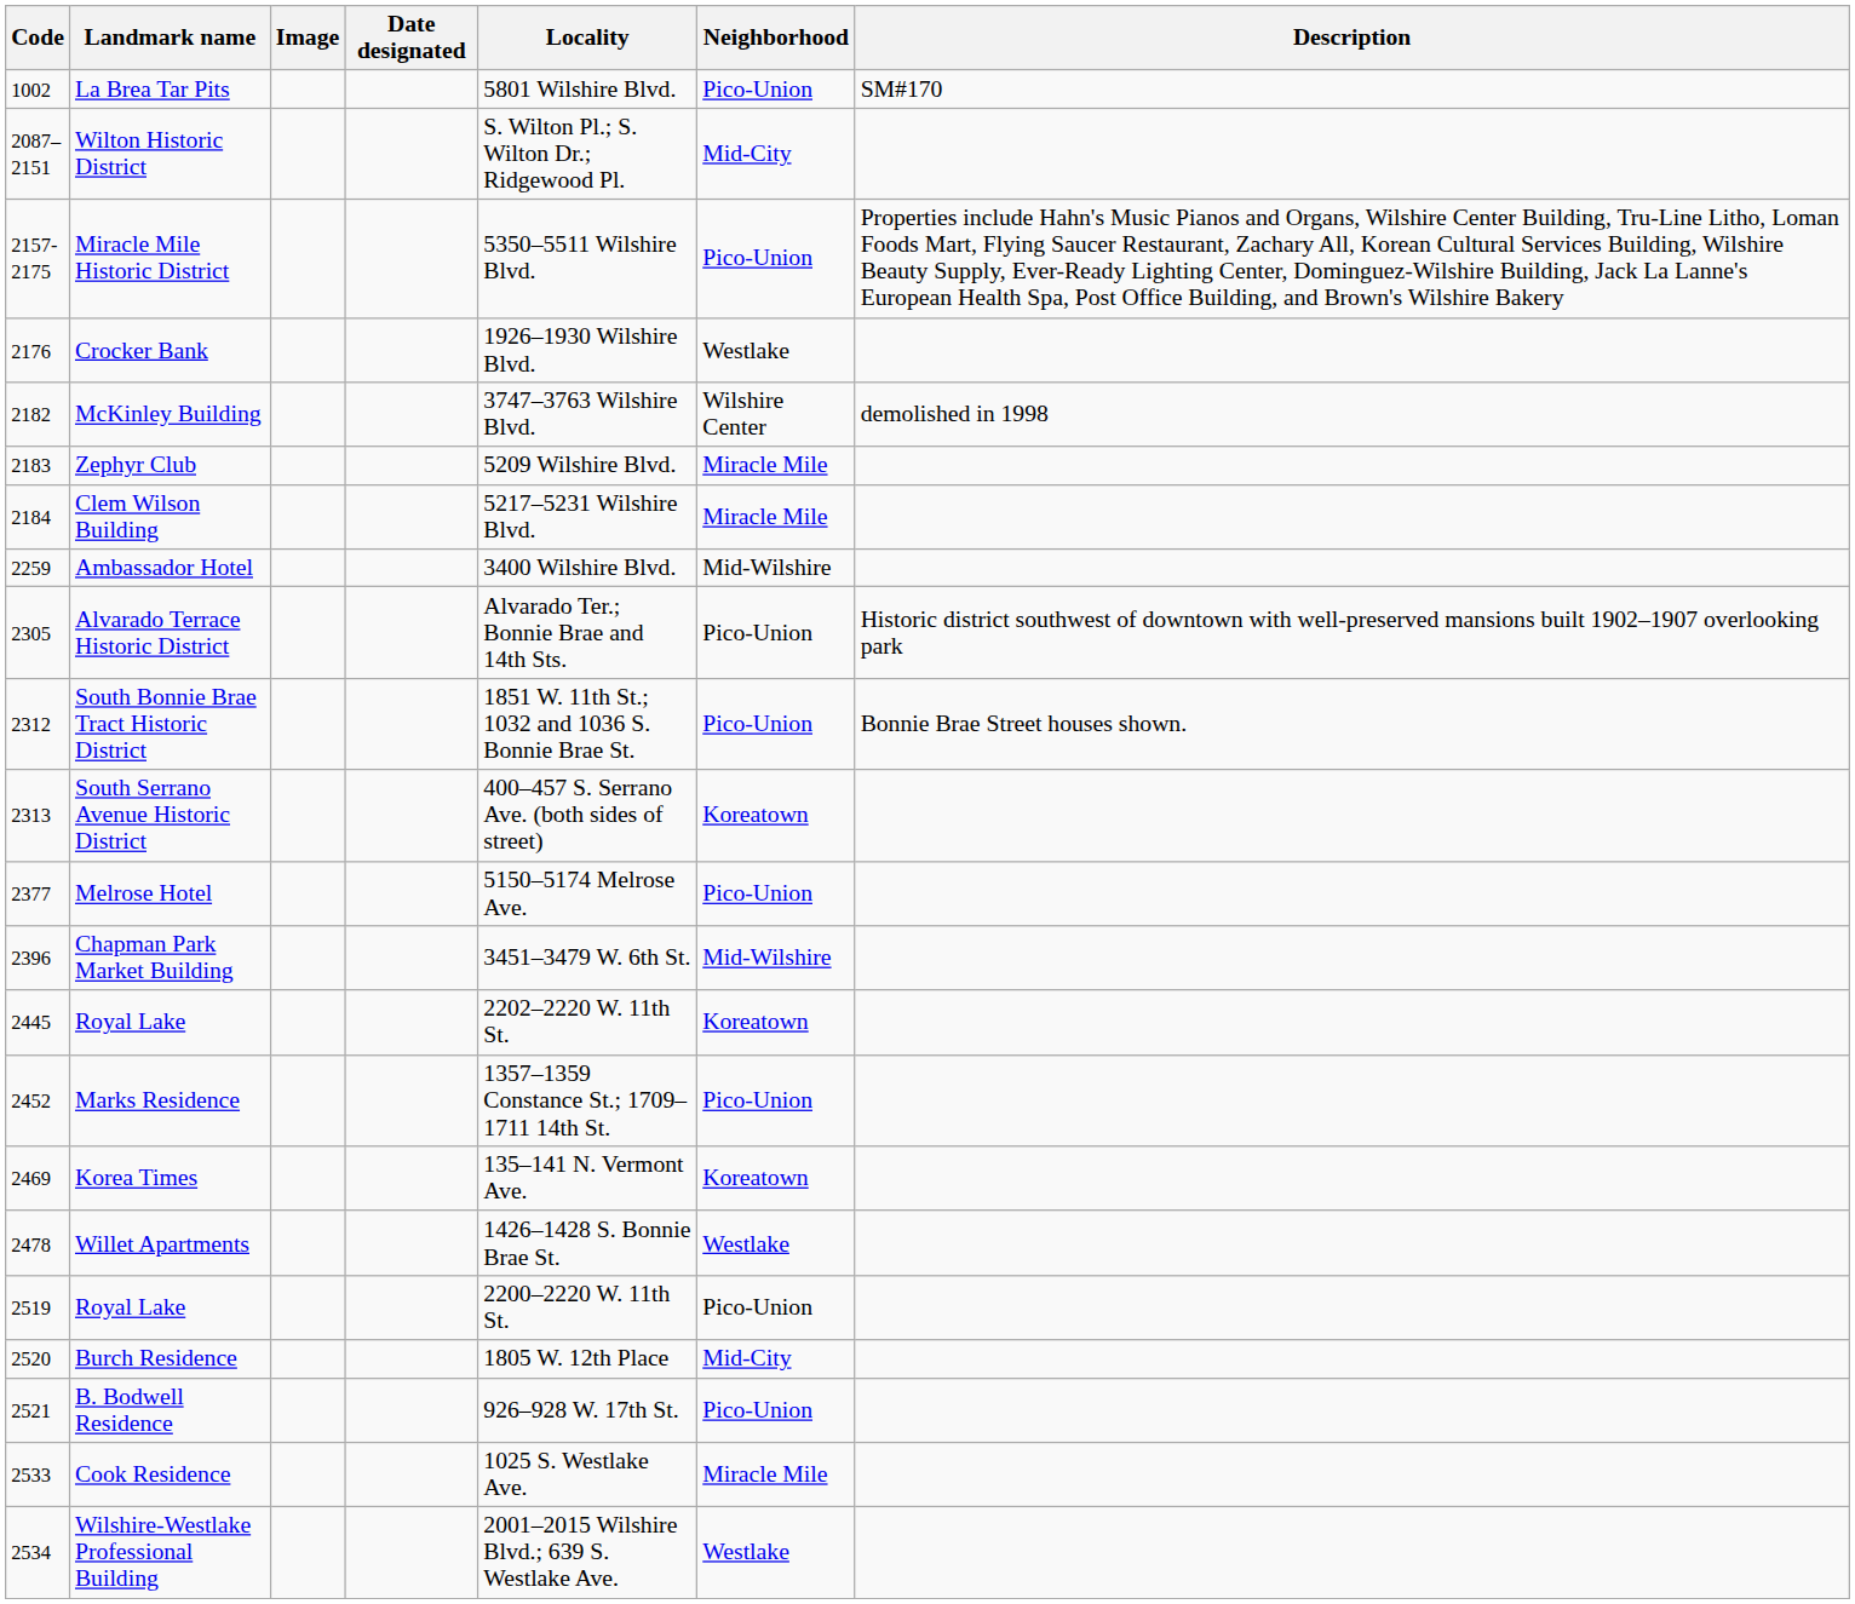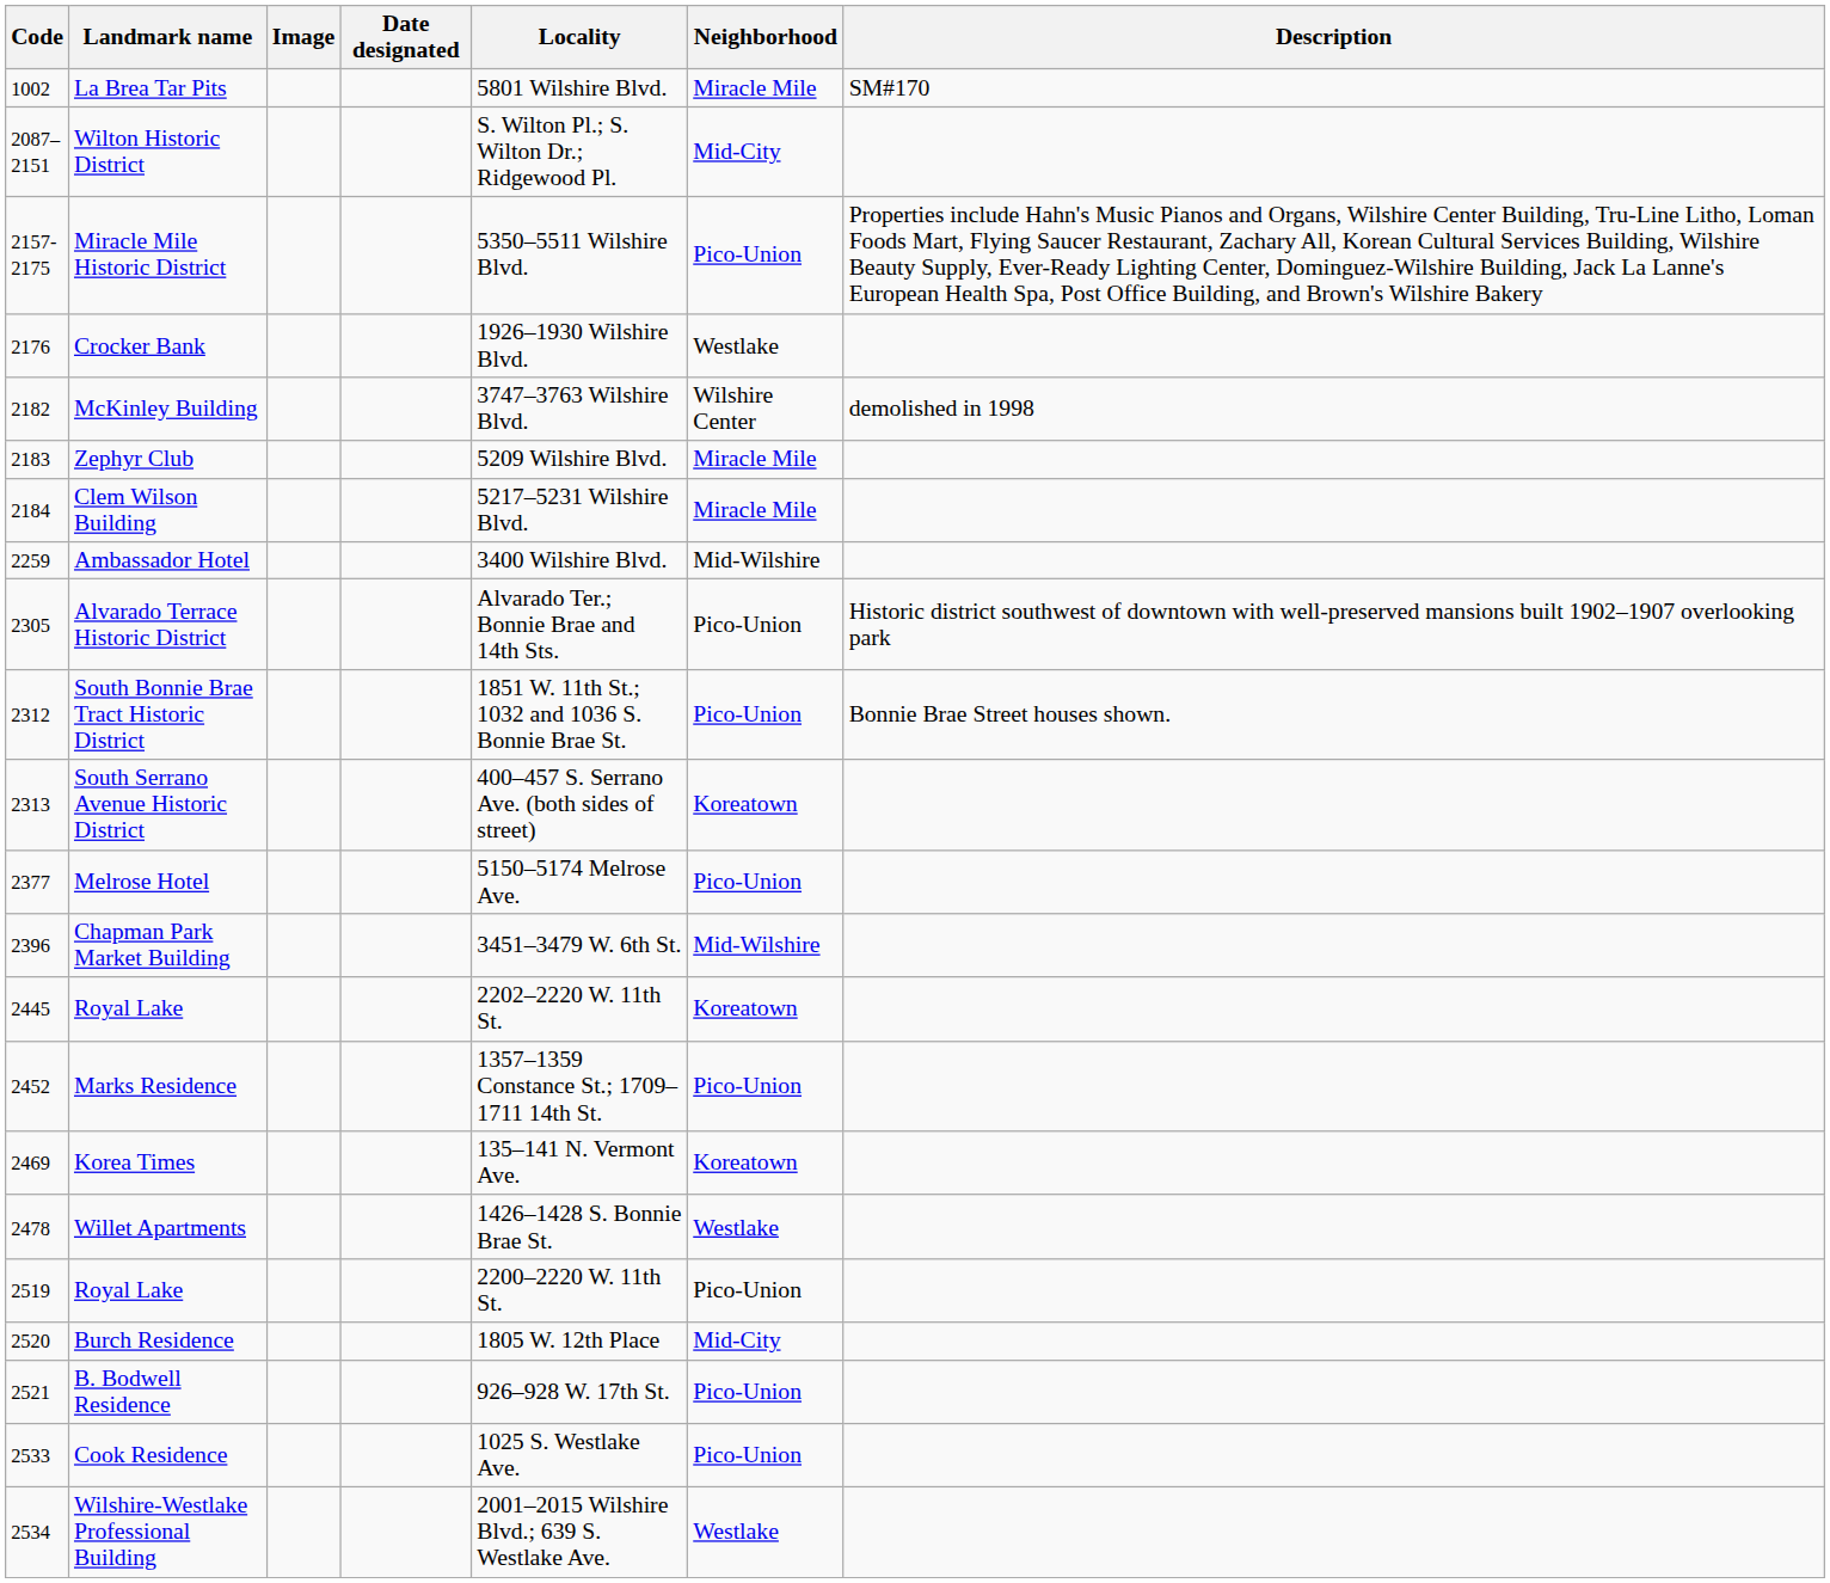 <table class="wikitable sortable" style="width:98%">
 <tr>
 <th><strong>Code</strong></th>
 <th><strong>Landmark name</strong></th>
 <th class="unsortable" ><strong>Image</strong></th>
 <th><strong>Date designated</strong></th>
 <th><strong>Locality</strong></th>
 <th><strong>Neighborhood</strong></th>
 <th class="unsortable" ><strong>Description</strong></th>
 </tr>
 <tr>
 <td><small>1002</small></td>
 <td><a href='#'>La Brea Tar Pits</a></td>
 <td></td>
 <td></td>
 <td>5801 Wilshire Blvd.</td>
-<td><a href='#'>Pico-Union</a></td>
+<td><a href='#'>Miracle Mile</a></td>
 <td>SM#170</td>
 </tr>
 <tr>
 <td><small>2087–<br>2151</small></td>
 <td><a href='#'>Wilton Historic District</a></td>
 <td></td>
 <td></td>
 <td>S. Wilton Pl.; S. Wilton Dr.; Ridgewood Pl.<br><small></small></td>
 <td><a href='#'>Mid-City</a></td>
 <td></td>
 </tr>
 <tr>
 <td><small>2157-<br>2175</small></td>
 <td><a href='#'>Miracle Mile Historic District</a></td>
 <td></td>
 <td></td>
 <td>5350–5511 Wilshire Blvd.</td>
 <td><a href='#'>Pico-Union</a></td>
 <td>Properties include Hahn's Music Pianos and Organs, Wilshire Center Building, Tru-Line Litho, Loman Foods Mart, Flying Saucer Restaurant, Zachary All, Korean Cultural Services Building, Wilshire Beauty Supply, Ever-Ready Lighting Center, Dominguez-Wilshire Building, Jack La Lanne's European Health Spa, Post Office Building, and Brown's Wilshire Bakery</td>
 </tr>
 <tr>
 <td><small>2176</small></td>
 <td><a href='#'>Crocker Bank</a></td>
 <td></td>
 <td></td>
 <td>1926–1930 Wilshire Blvd.</td>
 <td>Westlake</td>
 <td></td>
 </tr>
 <tr>
 <td><small>2182</small></td>
 <td><a href='#'>McKinley Building</a></td>
 <td></td>
 <td></td>
 <td>3747–3763 Wilshire Blvd.</td>
 <td>Wilshire Center</td>
 <td>demolished in 1998</td>
 </tr>
 <tr>
 <td><small>2183</small></td>
 <td><a href='#'>Zephyr Club</a></td>
 <td></td>
 <td></td>
 <td>5209 Wilshire Blvd.</td>
 <td><a href='#'>Miracle Mile</a></td>
 <td></td>
 </tr>
 <tr>
 <td><small>2184</small></td>
 <td><a href='#'>Clem Wilson Building</a></td>
 <td></td>
 <td></td>
 <td>5217–5231 Wilshire Blvd.</td>
 <td><a href='#'>Miracle Mile</a></td>
 <td></td>
 </tr>
 <tr>
 <td><small>2259</small></td>
 <td><a href='#'>Ambassador Hotel</a></td>
 <td></td>
 <td></td>
 <td>3400 Wilshire Blvd.</td>
 <td>Mid-Wilshire</td>
 <td></td>
 </tr>
 <tr>
 <td><small>2305</small></td>
 <td><a href='#'>Alvarado Terrace Historic District</a></td>
 <td></td>
 <td></td>
 <td>Alvarado Ter.; Bonnie Brae and 14th Sts.<br><small></small></td>
 <td>Pico-Union</td>
 <td>Historic district southwest of downtown with well-preserved mansions built 1902–1907 overlooking park</td>
 </tr>
 <tr>
 <td><small>2312</small></td>
 <td><a href='#'>South Bonnie Brae Tract Historic District</a></td>
 <td></td>
 <td></td>
 <td>1851 W. 11th St.; 1032 and 1036 S. Bonnie Brae St.</td>
 <td><a href='#'>Pico-Union</a></td>
 <td>Bonnie Brae Street houses shown.</td>
 </tr>
 <tr>
 <td><small>2313</small></td>
 <td><a href='#'>South Serrano Avenue Historic District</a></td>
 <td></td>
 <td></td>
 <td>400–457 S. Serrano Ave. (both sides of street)</td>
 <td><a href='#'>Koreatown</a></td>
 <td></td>
 </tr>
 <tr>
 <td><small>2377</small></td>
 <td><a href='#'>Melrose Hotel</a></td>
 <td></td>
 <td></td>
 <td>5150–5174 Melrose Ave.</td>
 <td><a href='#'>Pico-Union</a></td>
 <td></td>
 </tr>
 <tr>
 <td><small>2396</small></td>
 <td><a href='#'>Chapman Park Market Building</a></td>
 <td></td>
 <td></td>
 <td>3451–3479 W. 6th St.</td>
 <td><a href='#'>Mid-Wilshire</a></td>
 <td></td>
 </tr>
 <tr>
 <td><small>2445</small></td>
 <td><a href='#'>Royal Lake</a></td>
 <td></td>
 <td></td>
 <td>2202–2220 W. 11th St.</td>
 <td><a href='#'>Koreatown</a></td>
 <td></td>
 </tr>
 <tr>
 <td><small>2452</small></td>
 <td><a href='#'>Marks Residence</a></td>
 <td></td>
 <td></td>
 <td>1357–1359 Constance St.; 1709–1711 14th St.</td>
 <td><a href='#'>Pico-Union</a></td>
 <td></td>
 </tr>
 <tr>
 <td><small>2469</small></td>
 <td><a href='#'>Korea Times</a></td>
 <td></td>
 <td></td>
 <td>135–141 N. Vermont Ave.</td>
 <td><a href='#'>Koreatown</a></td>
 <td></td>
 </tr>
 <tr>
 <td><small>2478</small></td>
 <td><a href='#'>Willet Apartments</a></td>
 <td></td>
 <td></td>
 <td>1426–1428 S. Bonnie Brae St.</td>
 <td><a href='#'>Westlake</a></td>
 <td></td>
 </tr>
 <tr>
 <td><small>2519</small></td>
 <td><a href='#'>Royal Lake</a></td>
 <td></td>
 <td></td>
 <td>2200–2220 W. 11th St.</td>
 <td>Pico-Union</td>
 <td></td>
 </tr>
 <tr>
 <td><small>2520</small></td>
 <td><a href='#'>Burch Residence</a></td>
 <td></td>
 <td></td>
 <td>1805 W. 12th Place</td>
 <td><a href='#'>Mid-City</a></td>
 <td></td>
 </tr>
 <tr>
 <td><small>2521</small></td>
 <td><a href='#'>B. Bodwell Residence</a></td>
 <td></td>
 <td></td>
 <td>926–928 W. 17th St.</td>
 <td><a href='#'>Pico-Union</a></td>
 <td></td>
 </tr>
 <tr>
 <td><small>2533</small></td>
 <td><a href='#'>Cook Residence</a></td>
 <td></td>
 <td></td>
 <td>1025 S. Westlake Ave.</td>
-<td><a href='#'>Miracle Mile</a></td>
+<td><a href='#'>Pico-Union</a></td>
 <td></td>
 </tr>
 <tr>
 <td><small>2534</small></td>
 <td><a href='#'>Wilshire-Westlake Professional Building</a></td>
 <td></td>
 <td></td>
 <td>2001–2015 Wilshire Blvd.; 639 S. Westlake Ave.</td>
 <td><a href='#'>Westlake</a></td>
 <td></td>
 </tr>
 <tr>
 </tr>
 </table>
